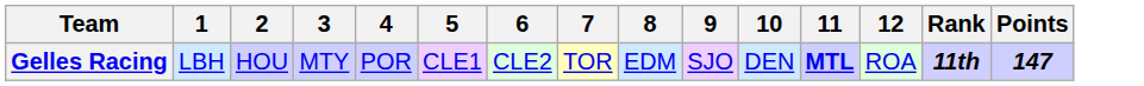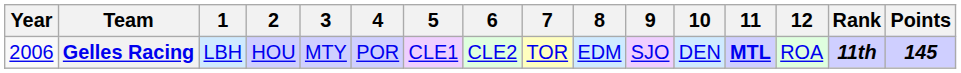 <table class="wikitable" style="text-align:center; font-size:90%">
 <tr>
+<th>Year</th>
 <th>Team</th>
 <th>1</th>
 <th>2</th>
 <th>3</th>
 <th>4</th>
 <th>5</th>
 <th>6</th>
 <th>7</th>
 <th>8</th>
 <th>9</th>
 <th>10</th>
 <th>11</th>
 <th>12</th>
 <th>Rank</th>
 <th>Points</th>
 </tr>
 <tr>
+<td><a href='#'>2006</a></td>
 <th><a href='#'>Gelles Racing</a></th>
 <td style="background:#CFEAFF;"><a href='#'>LBH</a><br></td>
 <td style="background:#CFCFFF;"><a href='#'>HOU</a><br></td>
 <td style="background:#CFCFFF;"><a href='#'>MTY</a><br></td>
 <td style="background:#CFCFFF;"><a href='#'>POR</a><br></td>
 <td style="background:#EFCFFF;"><a href='#'>CLE1</a><br></td>
 <td style="background:#DFFFDF;"><a href='#'>CLE2</a><br></td>
 <td style="background:#FFFFBF;"><a href='#'>TOR</a><br></td>
 <td style="background:#CFEAFF;"><a href='#'>EDM</a><br></td>
 <td style="background:#EFCFFF;"><a href='#'>SJO</a><br></td>
 <td style="background:#CFEAFF;"><a href='#'>DEN</a><br></td>
 <td style="background:#CFCFFF;"><strong><a href='#'>MTL</a><br></strong></td>
 <td style="background:#DFFFDF;"><a href='#'>ROA</a><br></td>
 <td style="background:#CFCFFF;"><strong><em>11th</em></strong></td>
-<td style="background:#CFCFFF;"><strong><em>147</em></strong></td>
+<td style="background:#CFCFFF;"><strong><em>145</em></strong></td>
 </tr>
 </table>
